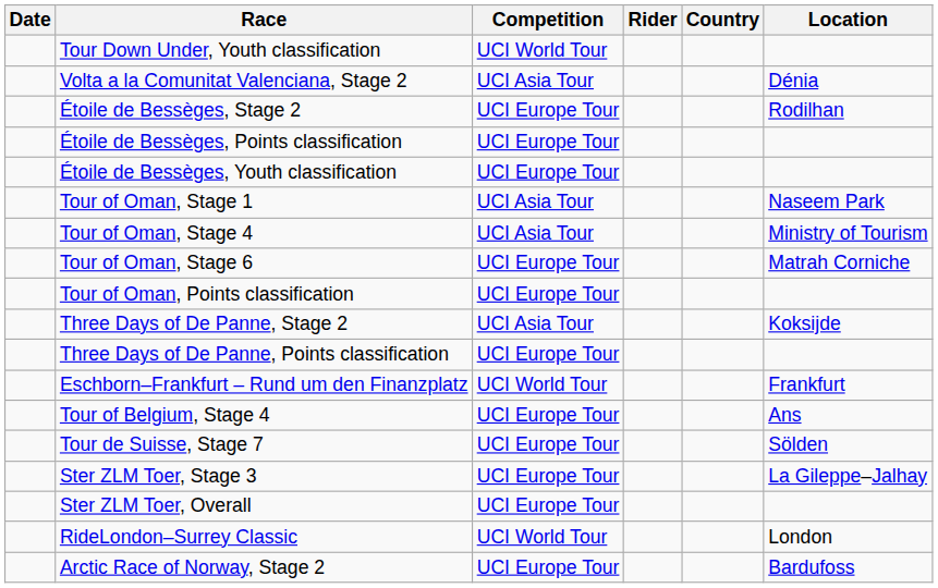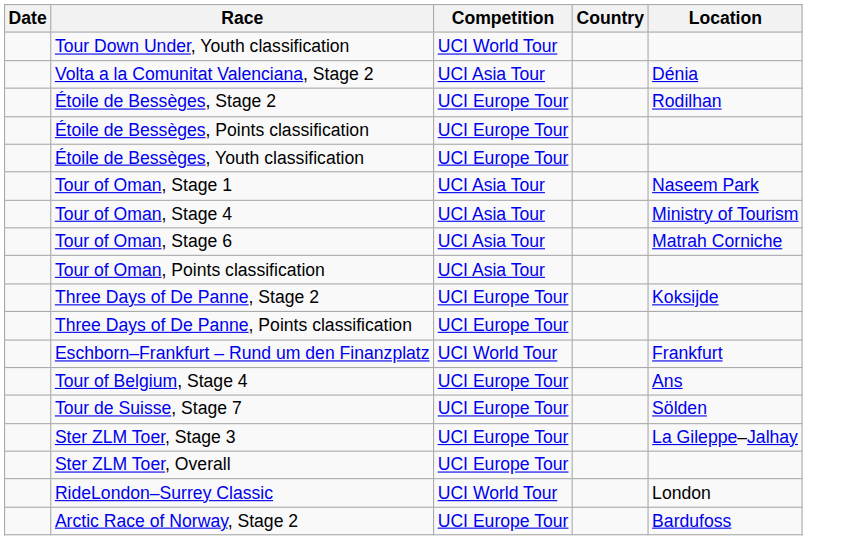 <table class="wikitable sortable">
 <tr>
 <th>Date</th>
 <th>Race</th>
 <th>Competition</th>
-<th>Rider</th>
 <th>Country</th>
 <th>Location</th>
 </tr>
 <tr>
 <td></td>
 <td><a href='#'>Tour Down Under</a>, Youth classification</td>
 <td><a href='#'>UCI World Tour</a></td>
 <td></td>
 <td></td>
-<td></td>
 </tr>
 <tr>
 <td></td>
 <td><a href='#'>Volta a la Comunitat Valenciana</a>, Stage 2</td>
 <td><a href='#'>UCI Asia Tour</a></td>
-<td></td>
 <td></td>
 <td><a href='#'>Dénia</a></td>
 </tr>
 <tr>
 <td></td>
 <td><a href='#'>Étoile de Bessèges</a>, Stage 2</td>
 <td><a href='#'>UCI Europe Tour</a></td>
-<td></td>
 <td></td>
 <td><a href='#'>Rodilhan</a></td>
 </tr>
 <tr>
 <td></td>
 <td><a href='#'>Étoile de Bessèges</a>, Points classification</td>
 <td><a href='#'>UCI Europe Tour</a></td>
 <td></td>
 <td></td>
-<td></td>
 </tr>
 <tr>
 <td></td>
 <td><a href='#'>Étoile de Bessèges</a>, Youth classification</td>
 <td><a href='#'>UCI Europe Tour</a></td>
-<td></td>
 <td></td>
 <td></td>
 </tr>
 <tr>
 <td></td>
 <td><a href='#'>Tour of Oman</a>, Stage 1</td>
 <td><a href='#'>UCI Asia Tour</a></td>
 <td></td>
-<td></td>
 <td><a href='#'>Naseem Park</a></td>
 </tr>
 <tr>
 <td></td>
 <td><a href='#'>Tour of Oman</a>, Stage 4</td>
 <td><a href='#'>UCI Asia Tour</a></td>
 <td></td>
-<td></td>
 <td><a href='#'>Ministry of Tourism</a></td>
 </tr>
 <tr>
 <td></td>
 <td><a href='#'>Tour of Oman</a>, Stage 6</td>
-<td><a href='#'>UCI Europe Tour</a></td>
-<td></td>
+<td><a href='#'>UCI Asia Tour</a></td>
 <td></td>
 <td><a href='#'>Matrah Corniche</a></td>
 </tr>
 <tr>
 <td></td>
 <td><a href='#'>Tour of Oman</a>, Points classification</td>
-<td><a href='#'>UCI Europe Tour</a></td>
-<td></td>
+<td><a href='#'>UCI Asia Tour</a></td>
 <td></td>
 <td></td>
 </tr>
 <tr>
 <td></td>
 <td><a href='#'>Three Days of De Panne</a>, Stage 2</td>
-<td><a href='#'>UCI Asia Tour</a></td>
-<td></td>
+<td><a href='#'>UCI Europe Tour</a></td>
 <td></td>
 <td><a href='#'>Koksijde</a></td>
 </tr>
 <tr>
 <td></td>
 <td><a href='#'>Three Days of De Panne</a>, Points classification</td>
 <td><a href='#'>UCI Europe Tour</a></td>
 <td></td>
 <td></td>
-<td></td>
 </tr>
 <tr>
 <td></td>
 <td><a href='#'>Eschborn–Frankfurt – Rund um den Finanzplatz</a></td>
 <td><a href='#'>UCI World Tour</a></td>
-<td></td>
 <td></td>
 <td><a href='#'>Frankfurt</a></td>
 </tr>
 <tr>
 <td></td>
 <td><a href='#'>Tour of Belgium</a>, Stage 4</td>
 <td><a href='#'>UCI Europe Tour</a></td>
 <td></td>
-<td></td>
 <td><a href='#'>Ans</a></td>
 </tr>
 <tr>
 <td></td>
 <td><a href='#'>Tour de Suisse</a>, Stage 7</td>
 <td><a href='#'>UCI Europe Tour</a></td>
 <td></td>
-<td></td>
 <td><a href='#'>Sölden</a></td>
 </tr>
 <tr>
 <td></td>
 <td><a href='#'>Ster ZLM Toer</a>, Stage 3</td>
 <td><a href='#'>UCI Europe Tour</a></td>
-<td></td>
 <td></td>
 <td><a href='#'>La Gileppe</a>–<a href='#'>Jalhay</a></td>
 </tr>
 <tr>
 <td></td>
 <td><a href='#'>Ster ZLM Toer</a>, Overall</td>
 <td><a href='#'>UCI Europe Tour</a></td>
 <td></td>
 <td></td>
-<td></td>
 </tr>
 <tr>
 <td></td>
 <td><a href='#'>RideLondon–Surrey Classic</a></td>
 <td><a href='#'>UCI World Tour</a></td>
-<td></td>
 <td></td>
 <td>London</td>
 </tr>
 <tr>
 <td></td>
 <td><a href='#'>Arctic Race of Norway</a>, Stage 2</td>
 <td><a href='#'>UCI Europe Tour</a></td>
 <td></td>
-<td></td>
 <td><a href='#'>Bardufoss</a></td>
 </tr>
 </table>
